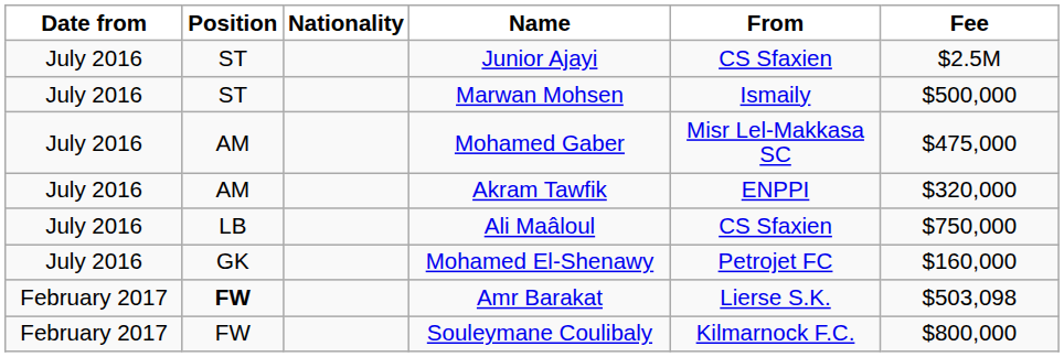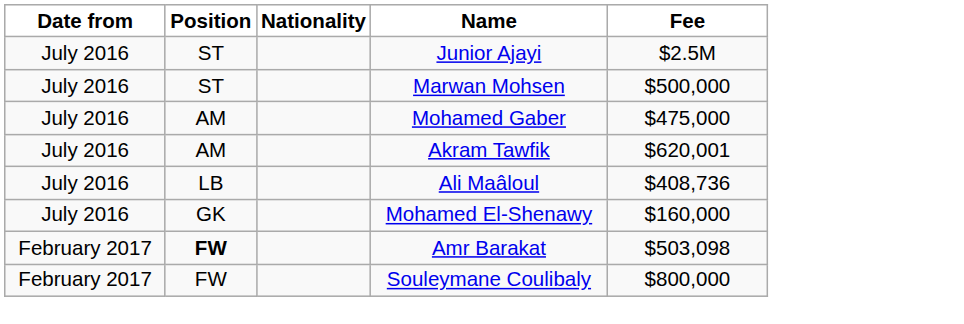 <table class="wikitable"  style="text-align:center; font-size:85%; ">
 <tr>
 <th style="background:#FFFFFF; color:#000000; width:100px;">Date from</th>
 <th style="background:#FFFFFF; color:#000000; width:50px;">Position</th>
 <th style="background:#FFFFFF; color:#000000; width:50px;">Nationality</th>
 <th style="background:#FFFFFF; color:#000000; width:150px;">Name</th>
-<th style="background:#FFFFFF; color:#000000; width:120px;">From</th>
 <th style="background:#FFFFFF; color:#000000; width:100px;">Fee</th>
 </tr>
 <tr>
 <td>July 2016</td>
 <td>ST</td>
 <td></td>
 <td><a href='#'>Junior Ajayi</a></td>
-<td><a href='#'>CS Sfaxien</a></td>
 <td>$2.5M</td>
 </tr>
 <tr>
 <td>July 2016</td>
 <td>ST</td>
 <td></td>
 <td><a href='#'>Marwan Mohsen</a></td>
-<td><a href='#'>Ismaily</a></td>
 <td>$500,000</td>
 </tr>
 <tr>
 <td>July 2016</td>
 <td>AM</td>
 <td></td>
 <td><a href='#'>Mohamed Gaber</a></td>
-<td><a href='#'>Misr Lel-Makkasa SC</a></td>
 <td>$475,000</td>
 </tr>
 <tr>
 <td>July 2016</td>
 <td>AM</td>
 <td></td>
 <td><a href='#'>Akram Tawfik</a></td>
-<td><a href='#'>ENPPI</a></td>
-<td>$320,000</td>
+<td>$620,001</td>
 </tr>
 <tr>
 <td>July 2016</td>
 <td>LB</td>
 <td></td>
 <td><a href='#'>Ali Maâloul</a></td>
-<td><a href='#'>CS Sfaxien</a></td>
-<td>$750,000</td>
+<td>$408,736</td>
 </tr>
 <tr>
 <td>July 2016</td>
 <td>GK</td>
 <td></td>
 <td><a href='#'>Mohamed El-Shenawy</a></td>
-<td><a href='#'>Petrojet FC</a></td>
 <td>$160,000</td>
 </tr>
 <tr>
 <td>February 2017</td>
 <td><strong>FW</strong></td>
 <td></td>
 <td><a href='#'>Amr Barakat</a></td>
-<td><a href='#'>Lierse S.K.</a></td>
 <td>$503,098</td>
 </tr>
 <tr>
 <td>February 2017</td>
 <td>FW</td>
 <td></td>
 <td><a href='#'>Souleymane Coulibaly</a></td>
-<td><a href='#'>Kilmarnock F.C.</a></td>
 <td>$800,000</td>
 </tr>
 </table>
